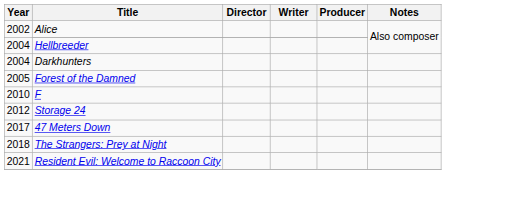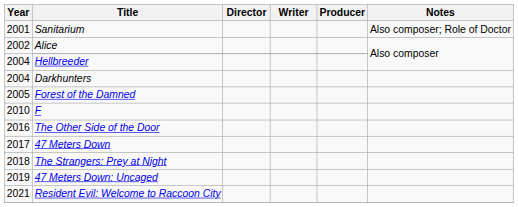 <table class="wikitable">
 <tr>
 <th>Year</th>
 <th>Title</th>
 <th width=65>Director</th>
 <th width=65>Writer</th>
 <th width=65>Producer</th>
 <th>Notes</th>
+</tr>
+<tr>
+<td>2001</td>
+<td><em>Sanitarium</em></td>
+<td></td>
+<td></td>
+<td></td>
+<td>Also composer; Role of Doctor</td>
 </tr>
 <tr>
 <td>2002</td>
 <td><em>Alice</em></td>
 <td></td>
 <td></td>
 <td></td>
 <td rowspan="3">Also composer</td>
 </tr>
 <tr>
 <td rowspan="2">2004</td>
 </tr>
 <tr>
 <td><em><a href='#'>Hellbreeder</a></em></td>
 <td></td>
 <td></td>
 <td></td>
 </tr>
 <tr>
 <td>2004</td>
 <td><em>Darkhunters</em></td>
 <td></td>
 <td></td>
 <td></td>
 </tr>
 <tr>
 <td>2005</td>
 <td><em><a href='#'>Forest of the Damned</a></em></td>
 <td></td>
 <td></td>
 <td></td>
 <td></td>
 </tr>
 <tr>
 <td>2010</td>
 <td><em><a href='#'>F</a></em></td>
 <td></td>
 <td></td>
 <td></td>
 <td></td>
 </tr>
 <tr>
-<td>2012</td>
-<td><em><a href='#'>Storage 24</a></em></td>
+<td>2016</td>
+<td><em><a href='#'>The Other Side of the Door</a></em></td>
 <td></td>
 <td></td>
 <td></td>
 <td></td>
 </tr>
 <tr>
 <td>2017</td>
 <td><em><a href='#'>47 Meters Down</a></em></td>
 <td></td>
 <td></td>
 <td></td>
 <td></td>
 </tr>
 <tr>
 <td>2018</td>
 <td><em><a href='#'>The Strangers: Prey at Night</a></em></td>
 <td></td>
 <td></td>
 <td></td>
 <td></td>
 </tr>
 <tr>
+<td>2019</td>
+<td><em><a href='#'>47 Meters Down: Uncaged</a></em></td>
+<td></td>
+<td></td>
+<td></td>
+<td></td>
+</tr>
+<tr>
 <td>2021</td>
 <td><em><a href='#'>Resident Evil: Welcome to Raccoon City</a></em></td>
 <td></td>
 <td></td>
 <td></td>
 <td></td>
 </tr>
 <tr>
 </tr>
 </table>
